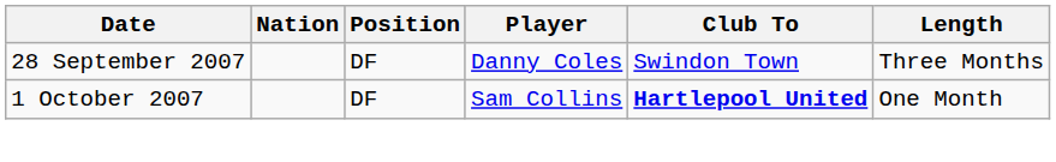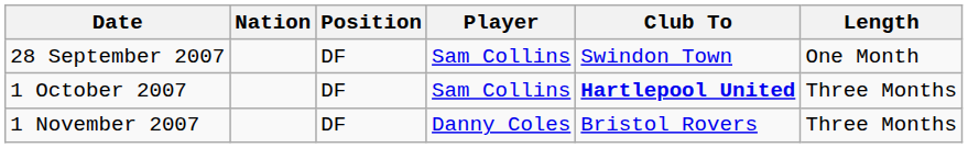 <table class="wikitable">
 <tr>
 <th>Date</th>
 <th>Nation</th>
 <th>Position</th>
 <th>Player</th>
 <th>Club To</th>
 <th>Length</th>
 </tr>
 <tr>
 <td>28 September 2007</td>
 <td></td>
 <td>DF</td>
-<td><a href='#'>Danny Coles</a></td>
+<td><a href='#'>Sam Collins</a></td>
 <td><a href='#'>Swindon Town</a></td>
-<td>Three Months</td>
+<td>One Month</td>
 </tr>
 <tr>
 <td>1 October 2007</td>
 <td></td>
 <td>DF</td>
 <td><a href='#'>Sam Collins</a></td>
 <td><strong><a href='#'>Hartlepool United</a></strong></td>
-<td>One Month</td>
+<td>Three Months</td>
+</tr>
+<tr>
+<td>1 November 2007</td>
+<td></td>
+<td>DF</td>
+<td><a href='#'>Danny Coles</a></td>
+<td><a href='#'>Bristol Rovers</a></td>
+<td>Three Months</td>
 </tr>
 </table>
